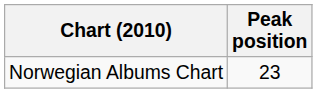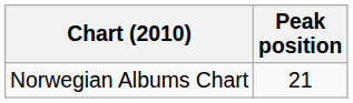 <table class="wikitable sortable">
 <tr>
 <th>Chart (2010)</th>
 <th>Peak<br>position</th>
 </tr>
 <tr>
 <td>Norwegian Albums Chart</td>
-<td style="text-align:center;">23</td>
+<td style="text-align:center;">21</td>
 </tr>
 </table>
